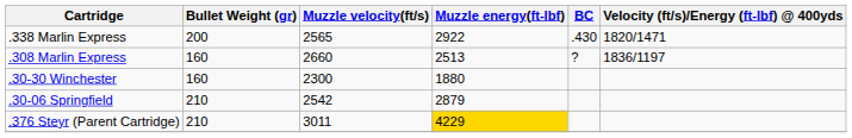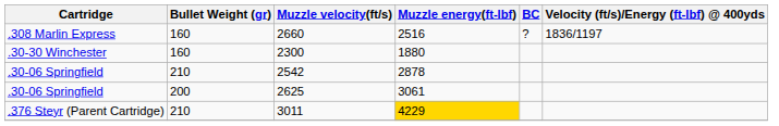 <table class="wikitable">
 <tr>
 <th>Cartridge</th>
 <th>Bullet Weight (<a href='#'>gr</a>)</th>
 <th><a href='#'>Muzzle velocity</a>(ft/s)</th>
 <th><a href='#'>Muzzle energy</a>(<a href='#'>ft-lbf</a>)</th>
 <th><a href='#'>BC</a></th>
 <th>Velocity (ft/s)/Energy (<a href='#'>ft-lbf</a>) @ 400yds</th>
 </tr>
 <tr>
-<td>.338 Marlin Express</td>
-<td>200</td>
-<td>2565</td>
-<td>2922</td>
-<td>.430</td>
-<td>1820/1471</td>
-</tr>
-<tr>
 <td><a href='#'>.308 Marlin Express</a></td>
 <td>160</td>
 <td>2660</td>
-<td>2513 </td>
+<td>2516 </td>
 <td>?</td>
 <td>1836/1197</td>
 </tr>
 <tr>
 <td><a href='#'>.30-30 Winchester</a></td>
 <td>160</td>
 <td>2300</td>
 <td>1880 </td>
 <td></td>
 <td></td>
 </tr>
 <tr>
 <td><a href='#'>.30-06 Springfield</a></td>
 <td>210</td>
 <td>2542</td>
-<td>2879 </td>
+<td>2878 </td>
+<td></td>
+<td></td>
+</tr>
+<tr>
+<td><a href='#'>.30-06 Springfield</a></td>
+<td>200</td>
+<td>2625</td>
+<td>3061 </td>
 <td></td>
 <td></td>
 </tr>
 <tr>
 <td><a href='#'>.376 Steyr</a> (Parent Cartridge)</td>
 <td>210</td>
 <td>3011</td>
 <td style="background: gold;">4229</td>
 <td></td>
 <td></td>
 </tr>
 <tr>
 </tr>
 </table>
